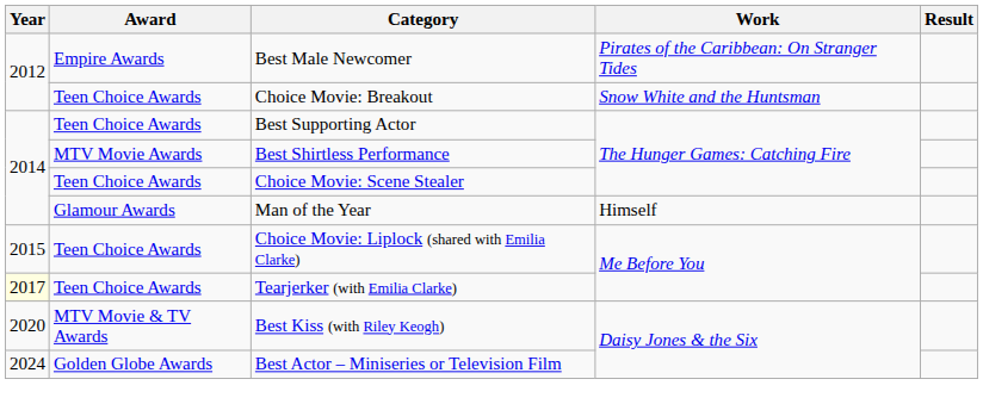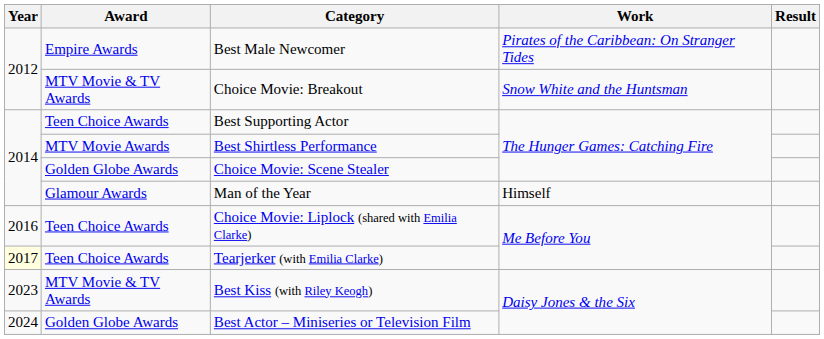 <table class="wikitable sortable">
 <tr>
 <th>Year</th>
 <th>Award</th>
 <th>Category</th>
 <th>Work</th>
 <th>Result</th>
 </tr>
 <tr>
 <td rowspan="2">2012</td>
 <td><a href='#'>Empire Awards</a></td>
 <td>Best Male Newcomer</td>
 <td><em><a href='#'>Pirates of the Caribbean: On Stranger Tides</a></em></td>
 <td></td>
 </tr>
 <tr>
-<td><a href='#'>Teen Choice Awards</a></td>
+<td><a href='#'>MTV Movie & TV Awards</a></td>
 <td>Choice Movie: Breakout</td>
 <td><em><a href='#'>Snow White and the Huntsman</a></em></td>
 <td></td>
 </tr>
 <tr>
 <td rowspan="4">2014</td>
 <td><a href='#'>Teen Choice Awards</a></td>
 <td>Best Supporting Actor</td>
 <td rowspan="3"><em><a href='#'>The Hunger Games: Catching Fire</a></em></td>
 <td></td>
 </tr>
 <tr>
 <td><a href='#'>MTV Movie Awards</a></td>
 <td><a href='#'>Best Shirtless Performance</a></td>
 <td></td>
 </tr>
 <tr>
-<td><a href='#'>Teen Choice Awards</a></td>
+<td><a href='#'>Golden Globe Awards</a></td>
 <td><a href='#'>Choice Movie: Scene Stealer</a></td>
 <td></td>
 </tr>
 <tr>
 <td><a href='#'>Glamour Awards</a></td>
 <td>Man of the Year</td>
 <td>Himself</td>
 <td></td>
 </tr>
 <tr>
-<td>2015</td>
+<td>2016</td>
 <td><a href='#'>Teen Choice Awards</a></td>
 <td><a href='#'>Choice Movie: Liplock</a> <small>(shared with <a href='#'>Emilia Clarke</a>)</small></td>
 <td rowspan="2"><em><a href='#'>Me Before You</a></em></td>
 <td></td>
 </tr>
 <tr>
 <td style="background: lightyellow;">2017</td>
 <td><a href='#'>Teen Choice Awards</a></td>
 <td><a href='#'>Tearjerker</a> <small>(with <a href='#'>Emilia Clarke</a>)</small></td>
 <td></td>
 </tr>
 <tr>
-<td>2020</td>
+<td>2023</td>
 <td><a href='#'>MTV Movie & TV Awards</a></td>
 <td><a href='#'>Best Kiss</a> <small>(with <a href='#'>Riley Keogh</a>)</small></td>
 <td rowspan="2"><em><a href='#'>Daisy Jones & the Six</a></em></td>
 <td></td>
 </tr>
 <tr>
 <td>2024</td>
 <td><a href='#'>Golden Globe Awards</a></td>
 <td><a href='#'>Best Actor – Miniseries or Television Film</a></td>
 <td></td>
 </tr>
 </table>
